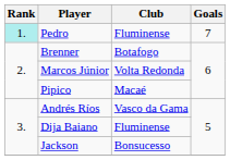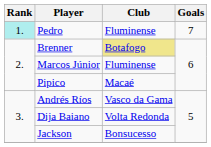 <table class="wikitable sortable" style="text-align:center">
 <tr>
 <th>Rank</th>
 <th>Player</th>
 <th>Club</th>
 <th>Goals</th>
 </tr>
 <tr>
 <td style="background: paleturquoise;">1.</td>
 <td align="left"> <a href='#'>Pedro</a></td>
 <td align="left"><a href='#'>Fluminense</a></td>
 <td>7</td>
 </tr>
 <tr>
 <td rowspan="3">2.</td>
 <td align="left"> <a href='#'>Brenner</a></td>
-<td align="left"><a href='#'>Botafogo</a></td>
+<td align="left" style="background: khaki;"><a href='#'>Botafogo</a></td>
 <td rowspan="3">6</td>
 </tr>
 <tr>
 <td align="left"> <a href='#'>Marcos Júnior</a></td>
-<td align="left"><a href='#'>Volta Redonda</a></td>
+<td align="left"><a href='#'>Fluminense</a></td>
 </tr>
 <tr>
 <td align="left"> <a href='#'>Pipico</a></td>
 <td align="left"><a href='#'>Macaé</a></td>
 </tr>
 <tr>
 <td rowspan="3">3.</td>
 <td align="left"> <a href='#'>Andrés Ríos</a></td>
 <td align="left"><a href='#'>Vasco da Gama</a></td>
 <td rowspan="3">5</td>
 </tr>
 <tr>
 <td align="left"> <a href='#'>Dija Baiano</a></td>
-<td align="left"><a href='#'>Fluminense</a></td>
+<td align="left"><a href='#'>Volta Redonda</a></td>
 </tr>
 <tr>
 <td align="left"> <a href='#'>Jackson</a></td>
 <td align="left"><a href='#'>Bonsucesso</a></td>
 </tr>
 <tr>
 </tr>
 </table>
